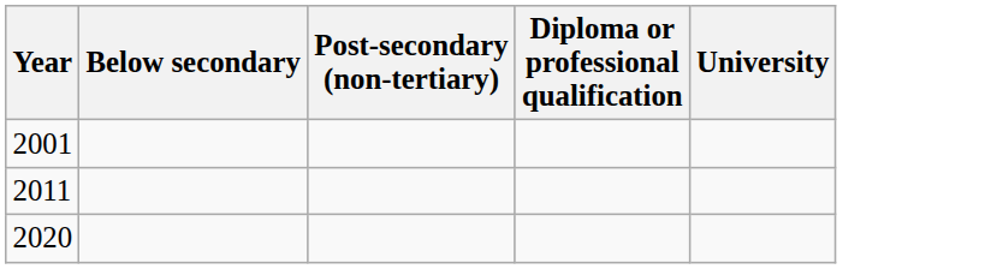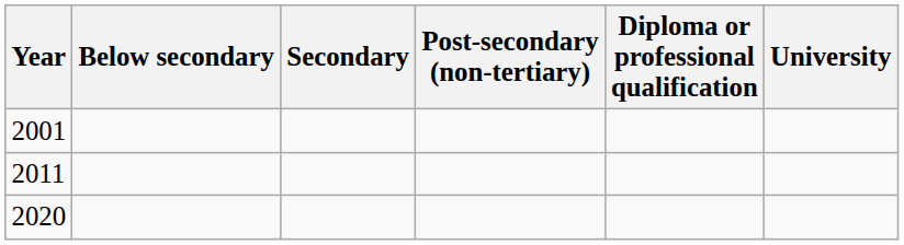 <table class="wikitable">
 <tr>
 <th>Year</th>
 <th>Below secondary</th>
+<th>Secondary</th>
 <th>Post-secondary<br>(non-tertiary)</th>
 <th>Diploma or<br>professional<br>qualification</th>
 <th>University</th>
 </tr>
 <tr>
 <td>2001</td>
+<td></td>
 <td></td>
 <td></td>
 <td></td>
 <td></td>
 </tr>
 <tr>
 <td>2011</td>
 <td></td>
 <td></td>
 <td></td>
 <td></td>
+<td></td>
 </tr>
 <tr>
 <td>2020</td>
 <td></td>
 <td></td>
 <td></td>
 <td></td>
+<td></td>
 </tr>
 </table>
